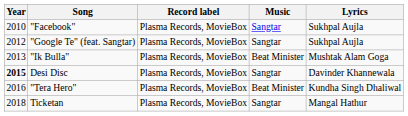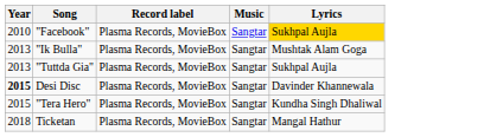 <table class=wikitable>
 <tr>
 <th>Year</th>
 <th>Song</th>
 <th>Record label</th>
 <th>Music</th>
 <th>Lyrics</th>
 </tr>
 <tr>
 <td>2010</td>
 <td>"Facebook"</td>
 <td>Plasma Records, MovieBox</td>
 <td><a href='#'>Sangtar</a></td>
-<td>Sukhpal Aujla</td>
-</tr>
-<tr>
-<td>2012</td>
-<td>"Google Te" (feat. Sangtar)</td>
-<td>Plasma Records, MovieBox</td>
-<td>Sangtar</td>
-<td>Sukhpal Aujla</td>
+<td style="background: gold;">Sukhpal Aujla</td>
 </tr>
 <tr>
 <td>2013</td>
 <td>"Ik Bulla"</td>
 <td>Plasma Records, MovieBox</td>
-<td>Beat Minister</td>
+<td>Sangtar</td>
 <td>Mushtak Alam Goga</td>
+</tr>
+<tr>
+<td>2013</td>
+<td>"Tuttda Gia"</td>
+<td>Plasma Records, MovieBox</td>
+<td>Sangtar</td>
+<td>Sukhpal Aujla</td>
 </tr>
 <tr>
 <td><strong>2015</strong></td>
 <td>Desi Disc </td>
 <td>Plasma Records, MovieBox</td>
 <td>Sangtar</td>
 <td>Davinder Khannewala</td>
 </tr>
 <tr>
-<td>2016</td>
+<td>2015</td>
 <td>"Tera Hero"</td>
 <td>Plasma Records, MovieBox</td>
-<td>Beat Minister</td>
+<td>Sangtar</td>
 <td>Kundha Singh Dhaliwal</td>
 </tr>
 <tr>
 <td>2018</td>
 <td>Ticketan</td>
 <td>Plasma Records, MovieBox</td>
 <td>Sangtar</td>
 <td>Mangal Hathur</td>
 </tr>
 </table>
